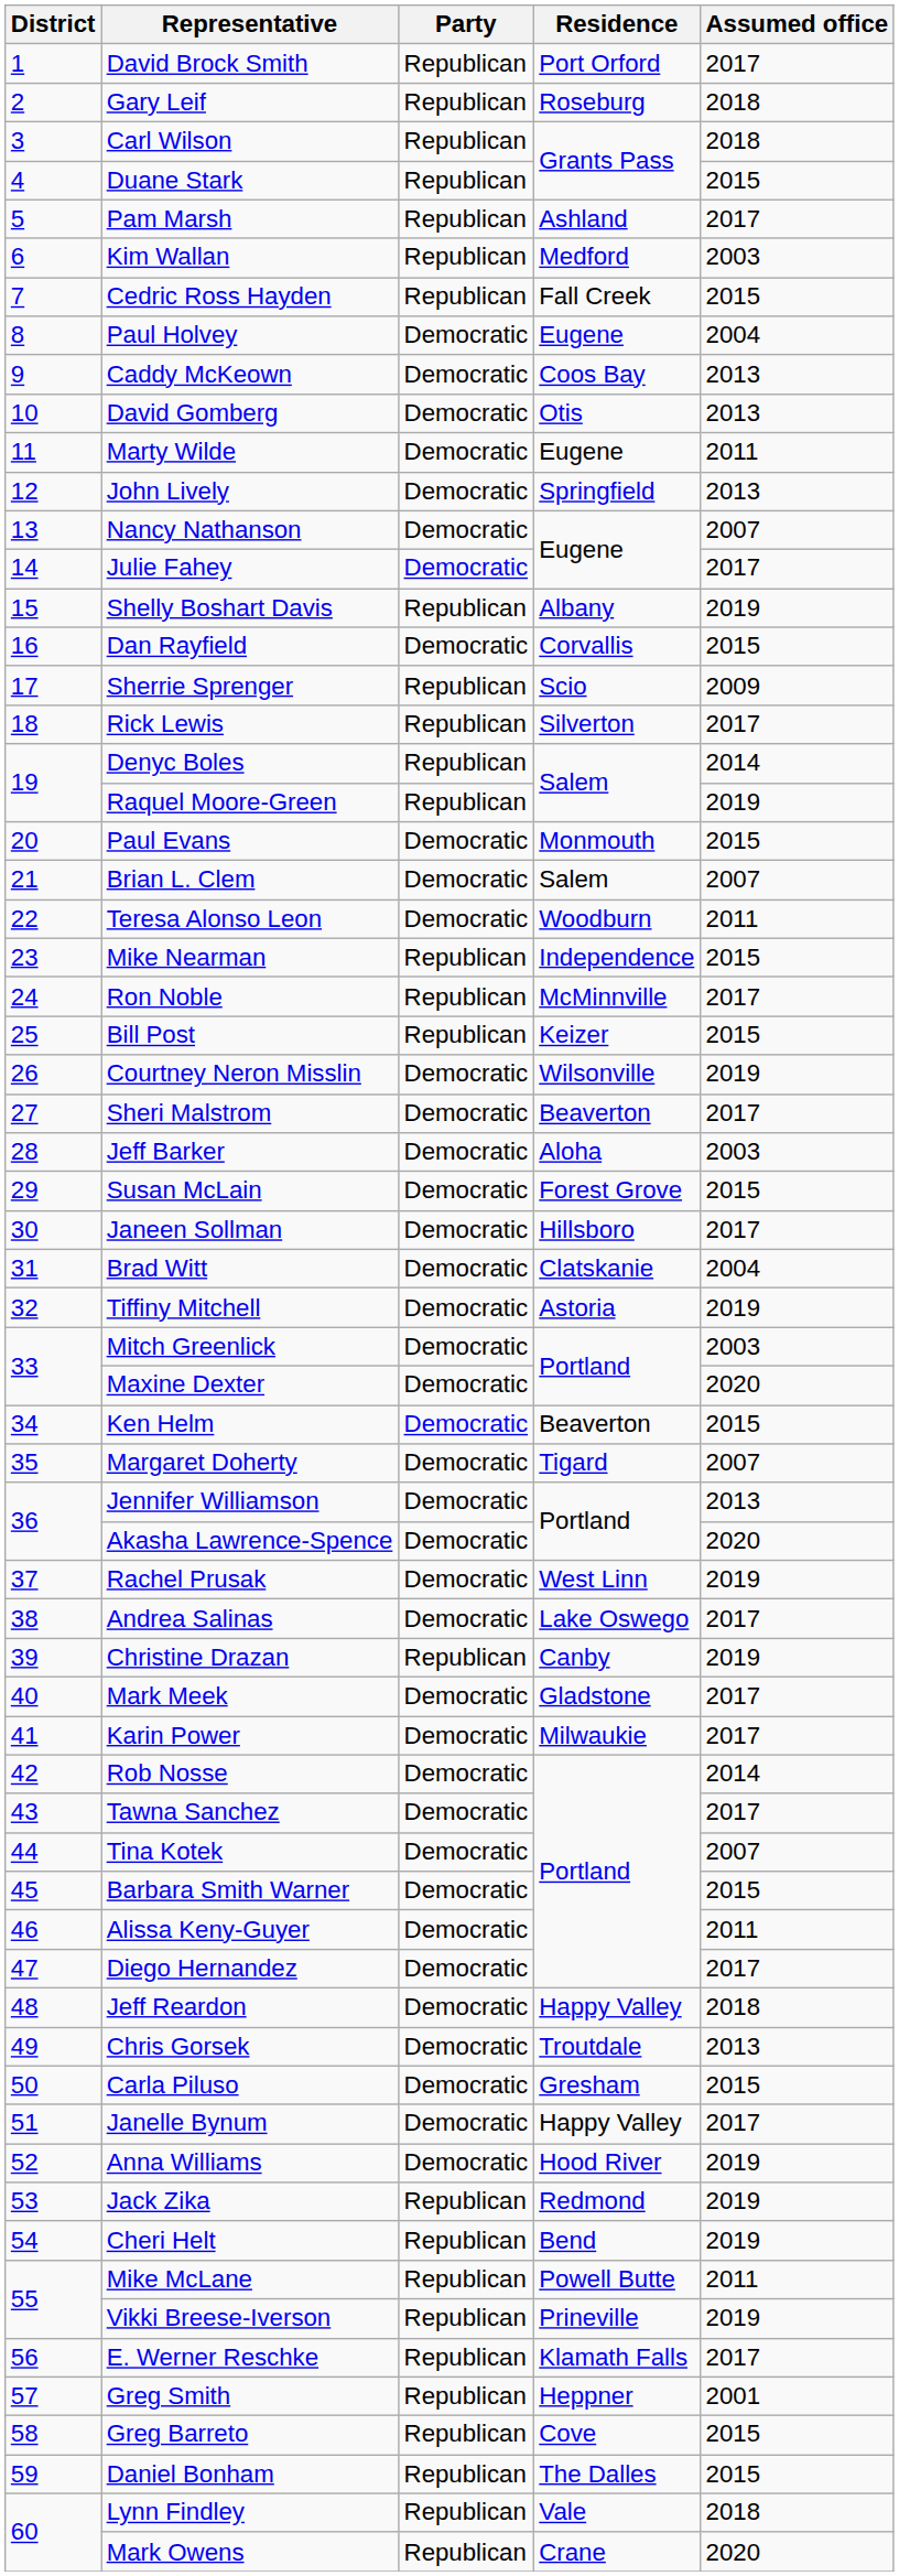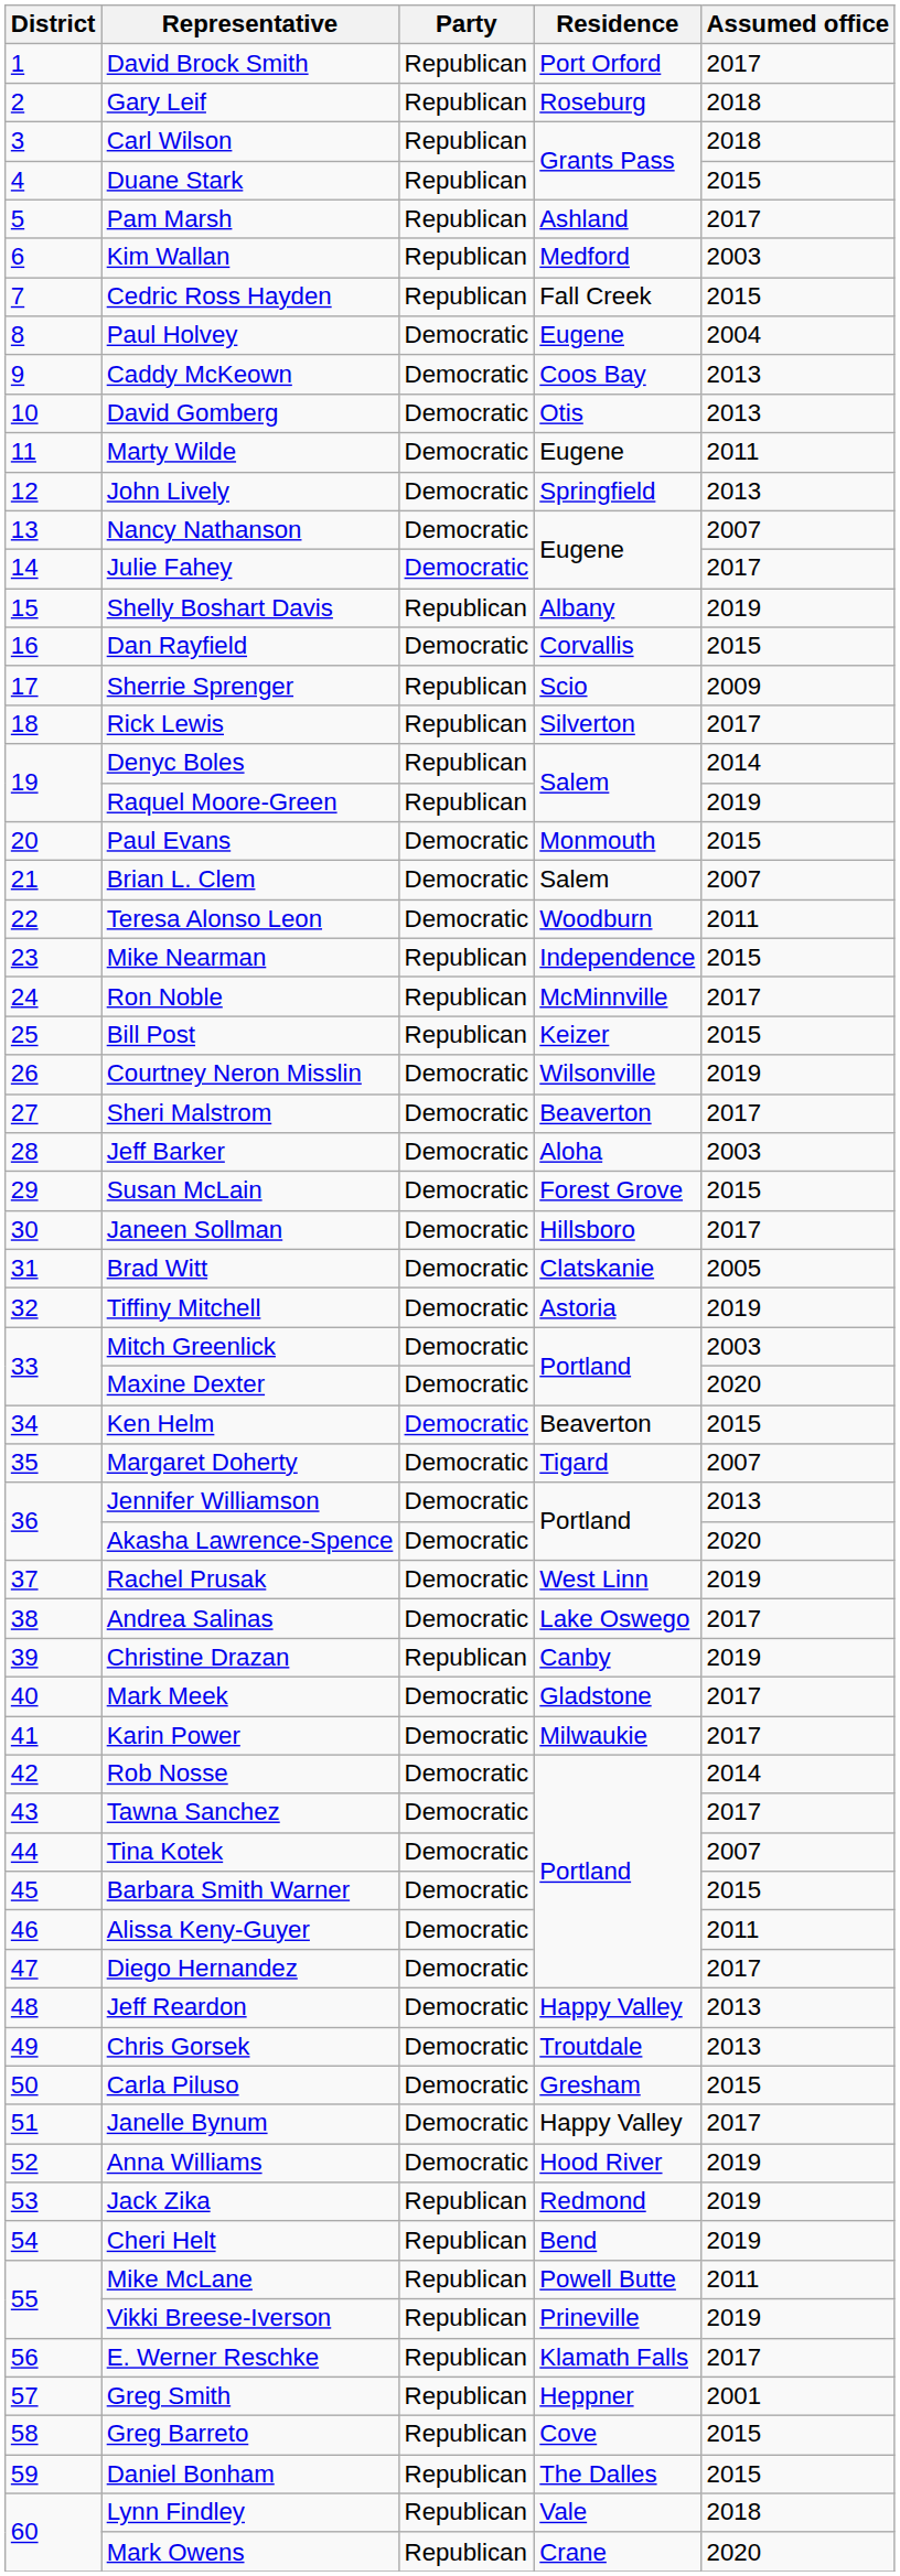 <table class="wikitable">
 <tr>
 <th>District</th>
 <th>Representative</th>
 <th>Party</th>
 <th>Residence</th>
 <th>Assumed office</th>
 </tr>
 <tr }>
 <td><a href='#'>1</a></td>
 <td><a href='#'>David Brock Smith</a></td>
 <td>Republican</td>
 <td><a href='#'>Port Orford</a></td>
 <td>2017</td>
 </tr>
 <tr>
 <td><a href='#'>2</a></td>
 <td><a href='#'>Gary Leif</a></td>
 <td>Republican</td>
 <td><a href='#'>Roseburg</a></td>
 <td>2018</td>
 </tr>
 <tr>
 <td><a href='#'>3</a></td>
 <td><a href='#'>Carl Wilson</a></td>
 <td>Republican</td>
 <td rowspan=2><a href='#'>Grants Pass</a></td>
 <td>2018</td>
 </tr>
 <tr>
 <td><a href='#'>4</a></td>
 <td><a href='#'>Duane Stark</a></td>
 <td>Republican</td>
 <td>2015</td>
 </tr>
 <tr>
 <td><a href='#'>5</a></td>
 <td><a href='#'>Pam Marsh</a></td>
 <td>Republican</td>
 <td><a href='#'>Ashland</a></td>
 <td>2017</td>
 </tr>
 <tr>
 <td><a href='#'>6</a></td>
 <td><a href='#'>Kim Wallan</a></td>
 <td>Republican</td>
 <td><a href='#'>Medford</a></td>
 <td>2003</td>
 </tr>
 <tr>
 <td><a href='#'>7</a></td>
 <td><a href='#'>Cedric Ross Hayden</a></td>
 <td>Republican</td>
 <td>Fall Creek</td>
 <td>2015</td>
 </tr>
 <tr>
 <td><a href='#'>8</a></td>
 <td><a href='#'>Paul Holvey</a></td>
 <td>Democratic</td>
 <td><a href='#'>Eugene</a></td>
 <td>2004</td>
 </tr>
 <tr>
 <td><a href='#'>9</a></td>
 <td><a href='#'>Caddy McKeown</a></td>
 <td>Democratic</td>
 <td><a href='#'>Coos Bay</a></td>
 <td>2013</td>
 </tr>
 <tr>
 <td><a href='#'>10</a></td>
 <td><a href='#'>David Gomberg</a></td>
 <td>Democratic</td>
 <td><a href='#'>Otis</a></td>
 <td>2013</td>
 </tr>
 <tr>
 <td><a href='#'>11</a></td>
 <td><a href='#'>Marty Wilde</a></td>
 <td>Democratic</td>
 <td>Eugene</td>
 <td>2011</td>
 </tr>
 <tr>
 <td><a href='#'>12</a></td>
 <td><a href='#'>John Lively</a></td>
 <td>Democratic</td>
 <td><a href='#'>Springfield</a></td>
 <td>2013</td>
 </tr>
 <tr>
 <td><a href='#'>13</a></td>
 <td><a href='#'>Nancy Nathanson</a></td>
 <td>Democratic</td>
 <td rowspan="2">Eugene</td>
 <td>2007</td>
 </tr>
 <tr>
 <td><a href='#'>14</a></td>
 <td><a href='#'>Julie Fahey</a></td>
 <td><a href='#'>Democratic</a></td>
 <td>2017</td>
 </tr>
 <tr>
 <td><a href='#'>15</a></td>
 <td><a href='#'>Shelly Boshart Davis</a></td>
 <td>Republican</td>
 <td><a href='#'>Albany</a></td>
 <td>2019</td>
 </tr>
 <tr>
 <td><a href='#'>16</a></td>
 <td><a href='#'>Dan Rayfield</a></td>
 <td>Democratic</td>
 <td><a href='#'>Corvallis</a></td>
 <td>2015</td>
 </tr>
 <tr>
 <td><a href='#'>17</a></td>
 <td><a href='#'>Sherrie Sprenger</a></td>
 <td>Republican</td>
 <td><a href='#'>Scio</a></td>
 <td>2009</td>
 </tr>
 <tr>
 <td><a href='#'>18</a></td>
 <td><a href='#'>Rick Lewis</a></td>
 <td>Republican</td>
 <td><a href='#'>Silverton</a></td>
 <td>2017</td>
 </tr>
 <tr>
 <td rowspan="2"><a href='#'>19</a></td>
 <td><a href='#'>Denyc Boles</a></td>
 <td>Republican</td>
 <td rowspan="2"><a href='#'>Salem</a></td>
 <td>2014</td>
 </tr>
 <tr>
 <td><a href='#'>Raquel Moore-Green</a></td>
 <td>Republican</td>
 <td>2019</td>
 </tr>
 <tr>
 <td><a href='#'>20</a></td>
 <td><a href='#'>Paul Evans</a></td>
 <td>Democratic</td>
 <td><a href='#'>Monmouth</a></td>
 <td>2015</td>
 </tr>
 <tr>
 <td><a href='#'>21</a></td>
 <td><a href='#'>Brian L. Clem</a></td>
 <td>Democratic</td>
 <td>Salem</td>
 <td>2007</td>
 </tr>
 <tr>
 <td><a href='#'>22</a></td>
 <td><a href='#'>Teresa Alonso Leon</a></td>
 <td>Democratic</td>
 <td><a href='#'>Woodburn</a></td>
 <td>2011</td>
 </tr>
 <tr>
 <td><a href='#'>23</a></td>
 <td><a href='#'>Mike Nearman</a></td>
 <td>Republican</td>
 <td><a href='#'>Independence</a></td>
 <td>2015</td>
 </tr>
 <tr>
 <td><a href='#'>24</a></td>
 <td><a href='#'>Ron Noble</a></td>
 <td>Republican</td>
 <td><a href='#'>McMinnville</a></td>
 <td>2017</td>
 </tr>
 <tr>
 <td><a href='#'>25</a></td>
 <td><a href='#'>Bill Post</a></td>
 <td>Republican</td>
 <td><a href='#'>Keizer</a></td>
 <td>2015</td>
 </tr>
 <tr>
 <td><a href='#'>26</a></td>
 <td><a href='#'>Courtney Neron Misslin</a></td>
 <td>Democratic</td>
 <td><a href='#'>Wilsonville</a></td>
 <td>2019</td>
 </tr>
 <tr>
 <td><a href='#'>27</a></td>
 <td><a href='#'>Sheri Malstrom</a></td>
 <td>Democratic</td>
 <td><a href='#'>Beaverton</a></td>
 <td>2017</td>
 </tr>
 <tr>
 <td><a href='#'>28</a></td>
 <td><a href='#'>Jeff Barker</a></td>
 <td>Democratic</td>
 <td><a href='#'>Aloha</a></td>
 <td>2003</td>
 </tr>
 <tr>
 <td><a href='#'>29</a></td>
 <td><a href='#'>Susan McLain</a></td>
 <td>Democratic</td>
 <td><a href='#'>Forest Grove</a></td>
 <td>2015</td>
 </tr>
 <tr>
 <td><a href='#'>30</a></td>
 <td><a href='#'>Janeen Sollman</a></td>
 <td>Democratic</td>
 <td><a href='#'>Hillsboro</a></td>
 <td>2017</td>
 </tr>
 <tr>
 <td><a href='#'>31</a></td>
 <td><a href='#'>Brad Witt</a></td>
 <td>Democratic</td>
 <td><a href='#'>Clatskanie</a></td>
-<td>2004</td>
+<td>2005</td>
 </tr>
 <tr>
 <td><a href='#'>32</a></td>
 <td><a href='#'>Tiffiny Mitchell</a></td>
 <td>Democratic</td>
 <td><a href='#'>Astoria</a></td>
 <td>2019</td>
 </tr>
 <tr>
 <td rowspan=2><a href='#'>33</a></td>
 <td><a href='#'>Mitch Greenlick</a></td>
 <td>Democratic</td>
 <td rowspan=2><a href='#'>Portland</a></td>
 <td>2003</td>
 </tr>
 <tr>
 <td><a href='#'>Maxine Dexter</a></td>
 <td>Democratic</td>
 <td>2020</td>
 </tr>
 <tr>
 <td><a href='#'>34</a></td>
 <td><a href='#'>Ken Helm</a></td>
 <td><a href='#'>Democratic</a></td>
 <td>Beaverton</td>
 <td>2015</td>
 </tr>
 <tr>
 <td><a href='#'>35</a></td>
 <td><a href='#'>Margaret Doherty</a></td>
 <td>Democratic</td>
 <td><a href='#'>Tigard</a></td>
 <td>2007</td>
 </tr>
 <tr>
 <td rowspan="2"><a href='#'>36</a></td>
 <td><a href='#'>Jennifer Williamson</a></td>
 <td>Democratic</td>
 <td rowspan="2">Portland</td>
 <td>2013</td>
 </tr>
 <tr>
 <td><a href='#'>Akasha Lawrence-Spence</a></td>
 <td>Democratic</td>
 <td>2020</td>
 </tr>
 <tr>
 <td><a href='#'>37</a></td>
 <td><a href='#'>Rachel Prusak</a></td>
 <td>Democratic</td>
 <td><a href='#'>West Linn</a></td>
 <td>2019</td>
 </tr>
 <tr>
 <td><a href='#'>38</a></td>
 <td><a href='#'>Andrea Salinas</a></td>
 <td>Democratic</td>
 <td><a href='#'>Lake Oswego</a></td>
 <td>2017</td>
 </tr>
 <tr>
 <td><a href='#'>39</a></td>
 <td><a href='#'>Christine Drazan</a></td>
 <td>Republican</td>
 <td><a href='#'>Canby</a></td>
 <td>2019</td>
 </tr>
 <tr>
 <td><a href='#'>40</a></td>
 <td><a href='#'>Mark Meek</a></td>
 <td>Democratic</td>
 <td><a href='#'>Gladstone</a></td>
 <td>2017</td>
 </tr>
 <tr>
 <td><a href='#'>41</a></td>
 <td><a href='#'>Karin Power</a></td>
 <td>Democratic</td>
 <td><a href='#'>Milwaukie</a></td>
 <td>2017</td>
 </tr>
 <tr>
 <td><a href='#'>42</a></td>
 <td><a href='#'>Rob Nosse</a></td>
 <td>Democratic</td>
 <td rowspan="6"><a href='#'>Portland</a></td>
 <td>2014</td>
 </tr>
 <tr>
 <td><a href='#'>43</a></td>
 <td><a href='#'>Tawna Sanchez</a></td>
 <td>Democratic</td>
 <td>2017</td>
 </tr>
 <tr>
 <td><a href='#'>44</a></td>
 <td><a href='#'>Tina Kotek</a></td>
 <td>Democratic</td>
 <td>2007</td>
 </tr>
 <tr>
 <td><a href='#'>45</a></td>
 <td><a href='#'>Barbara Smith Warner</a></td>
 <td>Democratic</td>
 <td>2015</td>
 </tr>
 <tr>
 <td><a href='#'>46</a></td>
 <td><a href='#'>Alissa Keny-Guyer</a></td>
 <td>Democratic</td>
 <td>2011</td>
 </tr>
 <tr>
 <td><a href='#'>47</a></td>
 <td><a href='#'>Diego Hernandez</a></td>
 <td>Democratic</td>
 <td>2017</td>
 </tr>
 <tr>
 <td><a href='#'>48</a></td>
 <td><a href='#'>Jeff Reardon</a></td>
 <td>Democratic</td>
 <td><a href='#'>Happy Valley</a></td>
-<td>2018</td>
+<td>2013</td>
 </tr>
 <tr>
 <td><a href='#'>49</a></td>
 <td><a href='#'>Chris Gorsek</a></td>
 <td>Democratic</td>
 <td><a href='#'>Troutdale</a></td>
 <td>2013</td>
 </tr>
 <tr>
 <td><a href='#'>50</a></td>
 <td><a href='#'>Carla Piluso</a></td>
 <td>Democratic</td>
 <td><a href='#'>Gresham</a></td>
 <td>2015</td>
 </tr>
 <tr>
 <td><a href='#'>51</a></td>
 <td><a href='#'>Janelle Bynum</a></td>
 <td>Democratic</td>
 <td>Happy Valley</td>
 <td>2017</td>
 </tr>
 <tr>
 <td><a href='#'>52</a></td>
 <td><a href='#'>Anna Williams</a></td>
 <td>Democratic</td>
 <td><a href='#'>Hood River</a></td>
 <td>2019</td>
 </tr>
 <tr>
 <td><a href='#'>53</a></td>
 <td><a href='#'>Jack Zika</a></td>
 <td>Republican</td>
 <td><a href='#'>Redmond</a></td>
 <td>2019</td>
 </tr>
 <tr>
 <td><a href='#'>54</a></td>
 <td><a href='#'>Cheri Helt</a></td>
 <td>Republican</td>
 <td><a href='#'>Bend</a></td>
 <td>2019</td>
 </tr>
 <tr>
 <td rowspan="2"><a href='#'>55</a></td>
 <td><a href='#'>Mike McLane</a></td>
 <td>Republican</td>
 <td><a href='#'>Powell Butte</a></td>
 <td>2011</td>
 </tr>
 <tr>
 <td><a href='#'>Vikki Breese-Iverson</a></td>
 <td>Republican</td>
 <td><a href='#'>Prineville</a></td>
 <td>2019</td>
 </tr>
 <tr>
 <td><a href='#'>56</a></td>
 <td><a href='#'>E. Werner Reschke</a></td>
 <td>Republican</td>
 <td><a href='#'>Klamath Falls</a></td>
 <td>2017</td>
 </tr>
 <tr>
 <td><a href='#'>57</a></td>
 <td><a href='#'>Greg Smith</a></td>
 <td>Republican</td>
 <td><a href='#'>Heppner</a></td>
 <td>2001</td>
 </tr>
 <tr>
 <td><a href='#'>58</a></td>
 <td><a href='#'>Greg Barreto</a></td>
 <td>Republican</td>
 <td><a href='#'>Cove</a></td>
 <td>2015</td>
 </tr>
 <tr>
 <td><a href='#'>59</a></td>
 <td><a href='#'>Daniel Bonham</a></td>
 <td>Republican</td>
 <td><a href='#'>The Dalles</a></td>
 <td>2015</td>
 </tr>
 <tr>
 <td rowspan="2"><a href='#'>60</a></td>
 <td><a href='#'>Lynn Findley</a></td>
 <td>Republican</td>
 <td><a href='#'>Vale</a></td>
 <td>2018</td>
 </tr>
 <tr>
 <td><a href='#'>Mark Owens</a></td>
 <td>Republican</td>
 <td><a href='#'>Crane</a></td>
 <td>2020</td>
 </tr>
 </table>
